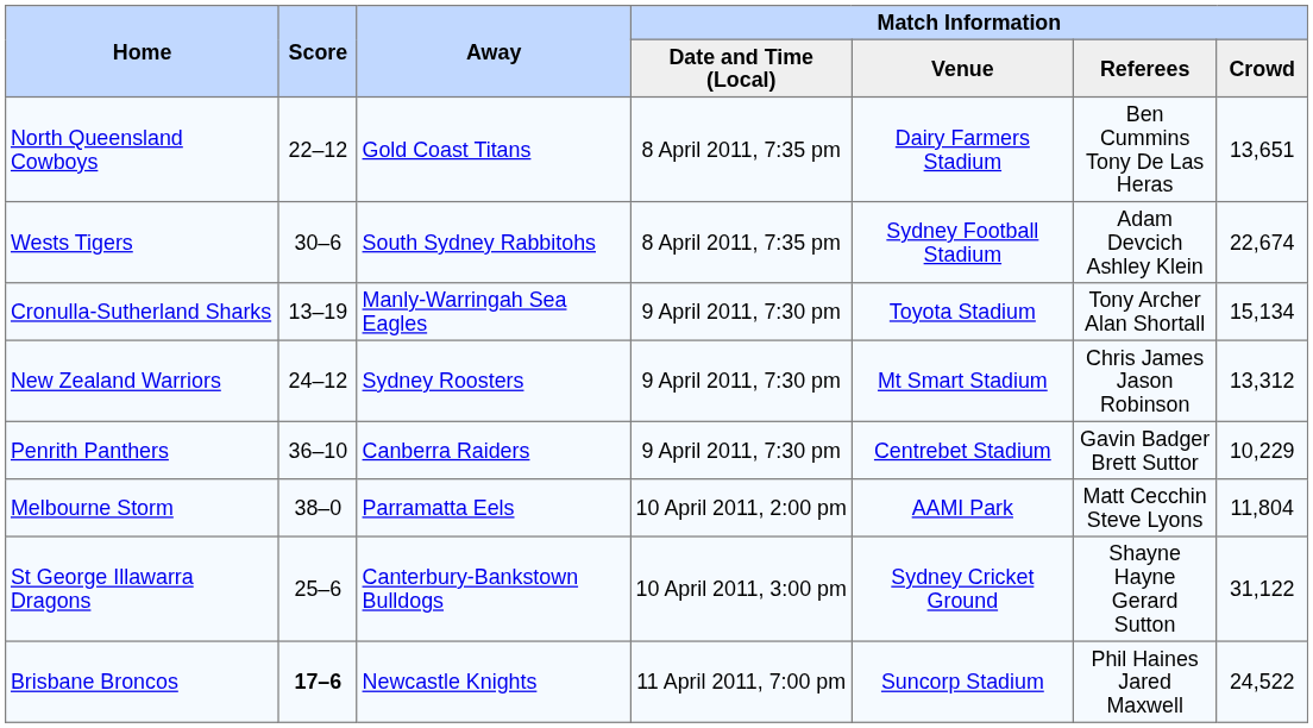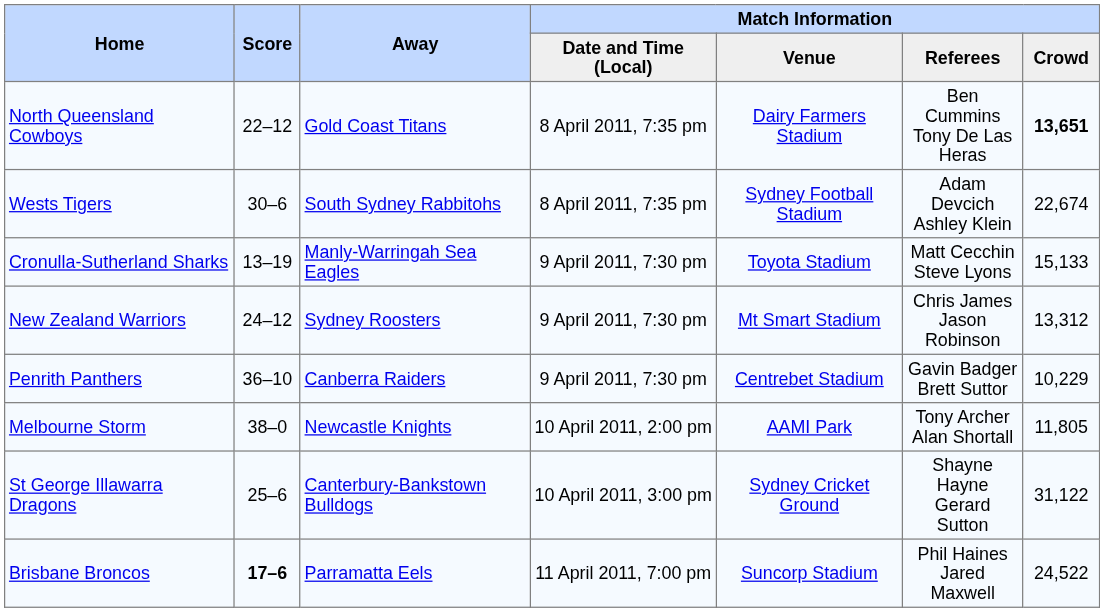 <table border="1" cellpadding="3" cellspacing="0" style="border-collapse:collapse; font-size:90%; width:100%;">
 <tr style="background:#c1d8ff;">
 <th rowspan="2" style="width:21%;">Home</th>
 <th rowspan="2" style="width:6%;">Score</th>
 <th rowspan="2" style="width:21%;">Away</th>
 <th colspan=6>Match Information</th>
 </tr>
 <tr style="background:#efefef;">
 <th width=17%>Date and Time (Local)</th>
 <th width=17%>Venue</th>
 <th width=11%>Referees</th>
 <th width=7%>Crowd</th>
 </tr>
 <tr style="text-align:center; background:#f5faff;">
 <td align=left> <a href='#'>North Queensland Cowboys</a></td>
 <td>22–12</td>
 <td align=left> <a href='#'>Gold Coast Titans</a></td>
 <td>8 April 2011, 7:35 pm</td>
 <td><a href='#'>Dairy Farmers Stadium</a></td>
 <td>Ben Cummins<br>Tony De Las Heras</td>
-<td>13,651</td>
+<td><strong>13,651</strong></td>
 </tr>
 <tr style="text-align:center; background:#f5faff;">
 <td align=left> <a href='#'>Wests Tigers</a></td>
 <td>30–6</td>
 <td align=left> <a href='#'>South Sydney Rabbitohs</a></td>
 <td>8 April 2011, 7:35 pm</td>
 <td><a href='#'>Sydney Football Stadium</a></td>
 <td>Adam Devcich<br>Ashley Klein</td>
 <td>22,674</td>
 </tr>
 <tr style="text-align:center; background:#f5faff;">
 <td align=left> <a href='#'>Cronulla-Sutherland Sharks</a></td>
 <td>13–19</td>
 <td align=left> <a href='#'>Manly-Warringah Sea Eagles</a></td>
 <td>9 April 2011, 7:30 pm</td>
 <td><a href='#'>Toyota Stadium</a></td>
-<td>Tony Archer<br>Alan Shortall</td>
-<td>15,134</td>
+<td>Matt Cecchin<br>Steve Lyons</td>
+<td>15,133</td>
 </tr>
 <tr style="text-align:center; background:#f5faff;">
 <td align=left> <a href='#'>New Zealand Warriors</a></td>
 <td>24–12</td>
 <td align=left> <a href='#'>Sydney Roosters</a></td>
 <td>9 April 2011, 7:30 pm</td>
 <td><a href='#'>Mt Smart Stadium</a></td>
 <td>Chris James<br>Jason Robinson</td>
 <td>13,312</td>
 </tr>
 <tr style="text-align:center; background:#f5faff;">
 <td align=left> <a href='#'>Penrith Panthers</a></td>
 <td>36–10</td>
 <td align=left> <a href='#'>Canberra Raiders</a></td>
 <td>9 April 2011, 7:30 pm</td>
 <td><a href='#'>Centrebet Stadium</a></td>
 <td>Gavin Badger<br>Brett Suttor</td>
 <td>10,229</td>
 </tr>
 <tr style="text-align:center; background:#f5faff;">
 <td align=left> <a href='#'>Melbourne Storm</a></td>
 <td>38–0</td>
-<td align=left> <a href='#'>Parramatta Eels</a></td>
+<td align=left> <a href='#'>Newcastle Knights</a></td>
 <td>10 April 2011, 2:00 pm</td>
 <td><a href='#'>AAMI Park</a></td>
-<td>Matt Cecchin<br>Steve Lyons</td>
-<td>11,804</td>
+<td>Tony Archer<br>Alan Shortall</td>
+<td>11,805</td>
 </tr>
 <tr style="text-align:center; background:#f5faff;">
 <td align=left> <a href='#'>St George Illawarra Dragons</a></td>
 <td>25–6</td>
 <td align=left> <a href='#'>Canterbury-Bankstown Bulldogs</a></td>
 <td>10 April 2011, 3:00 pm</td>
 <td><a href='#'>Sydney Cricket Ground</a></td>
 <td>Shayne Hayne<br>Gerard Sutton</td>
 <td>31,122</td>
 </tr>
 <tr style="text-align:center; background:#f5faff;">
 <td align=left> <a href='#'>Brisbane Broncos</a></td>
 <td><strong>17–6</strong></td>
-<td align=left> <a href='#'>Newcastle Knights</a></td>
+<td align=left> <a href='#'>Parramatta Eels</a></td>
 <td>11 April 2011, 7:00 pm</td>
 <td><a href='#'>Suncorp Stadium</a></td>
 <td>Phil Haines<br>Jared Maxwell</td>
 <td>24,522</td>
 </tr>
 </table>
